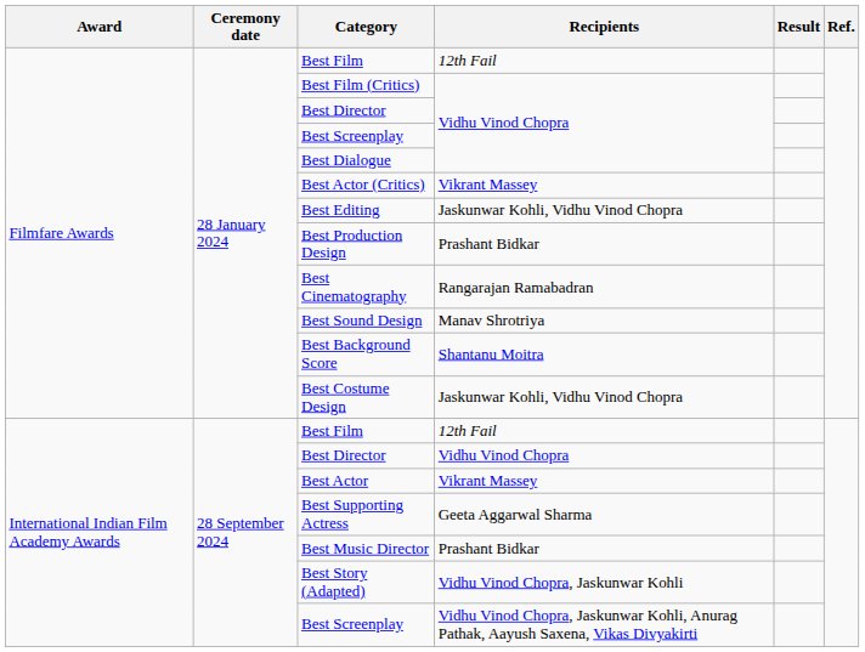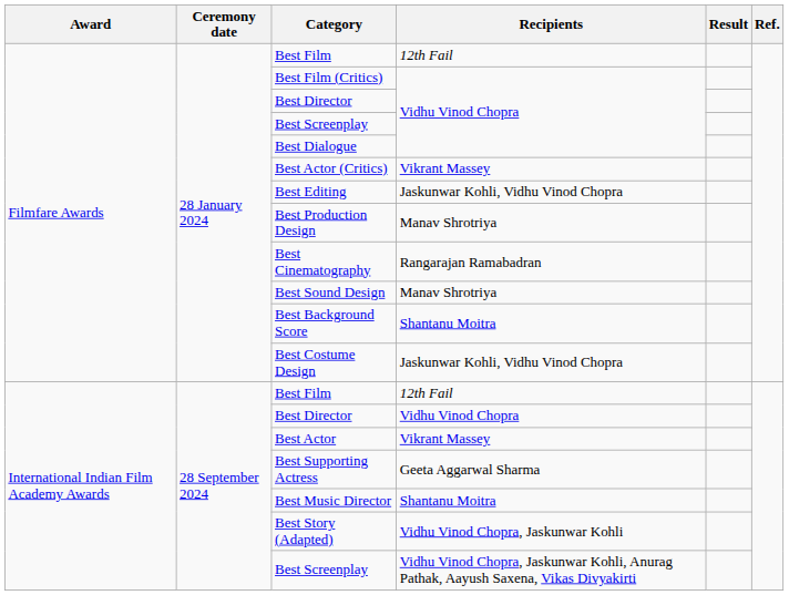 <table class="wikitable">
 <tr>
 <th>Award</th>
 <th>Ceremony date</th>
 <th>Category</th>
 <th>Recipients</th>
 <th>Result</th>
 <th>Ref.</th>
 </tr>
 <tr>
 <td rowspan="12"><a href='#'>Filmfare Awards</a></td>
 <td rowspan="12"><a href='#'>28 January 2024</a></td>
 <td><a href='#'>Best Film</a></td>
 <td><em>12th Fail</em></td>
 <td></td>
 <td rowspan="12"></td>
 </tr>
 <tr>
 <td><a href='#'>Best Film (Critics)</a></td>
 <td rowspan="4"><a href='#'>Vidhu Vinod Chopra</a></td>
 <td></td>
 </tr>
 <tr>
 <td><a href='#'>Best Director</a></td>
 <td></td>
 </tr>
 <tr>
 <td><a href='#'>Best Screenplay</a></td>
 <td></td>
 </tr>
 <tr>
 <td><a href='#'>Best Dialogue</a></td>
 <td></td>
 </tr>
 <tr>
 <td><a href='#'>Best Actor (Critics)</a></td>
 <td><a href='#'>Vikrant Massey</a></td>
 <td></td>
 </tr>
 <tr>
 <td><a href='#'>Best Editing</a></td>
 <td>Jaskunwar Kohli, Vidhu Vinod Chopra</td>
 <td></td>
 </tr>
 <tr>
 <td><a href='#'>Best Production Design</a></td>
-<td>Prashant Bidkar</td>
+<td>Manav Shrotriya</td>
 <td></td>
 </tr>
 <tr>
 <td><a href='#'>Best Cinematography</a></td>
 <td>Rangarajan Ramabadran</td>
 <td></td>
 </tr>
 <tr>
 <td><a href='#'>Best Sound Design</a></td>
 <td>Manav Shrotriya</td>
 <td></td>
 </tr>
 <tr>
 <td><a href='#'>Best Background Score</a></td>
 <td><a href='#'>Shantanu Moitra</a></td>
 <td></td>
 </tr>
 <tr>
 <td><a href='#'>Best Costume Design</a></td>
 <td>Jaskunwar Kohli, Vidhu Vinod Chopra</td>
 <td></td>
 </tr>
 <tr>
 <td rowspan="7"><a href='#'>International Indian Film Academy Awards</a></td>
 <td rowspan="7"><a href='#'>28 September 2024</a></td>
 <td><a href='#'>Best Film</a></td>
 <td><em>12th Fail</em></td>
 <td></td>
 <td rowspan="7"><br><br></td>
 </tr>
 <tr>
 <td><a href='#'>Best Director</a></td>
 <td><a href='#'>Vidhu Vinod Chopra</a></td>
 <td></td>
 </tr>
 <tr>
 <td><a href='#'>Best Actor</a></td>
 <td><a href='#'>Vikrant Massey</a></td>
 <td></td>
 </tr>
 <tr>
 <td><a href='#'>Best Supporting Actress</a></td>
 <td>Geeta Aggarwal Sharma</td>
 <td></td>
 </tr>
 <tr>
 <td><a href='#'>Best Music Director</a></td>
-<td>Prashant Bidkar</td>
+<td><a href='#'>Shantanu Moitra</a></td>
 <td></td>
 </tr>
 <tr>
 <td><a href='#'>Best Story (Adapted)</a></td>
 <td><a href='#'>Vidhu Vinod Chopra</a>, Jaskunwar Kohli</td>
 <td></td>
 </tr>
 <tr>
 <td><a href='#'>Best Screenplay</a></td>
 <td><a href='#'>Vidhu Vinod Chopra</a>, Jaskunwar Kohli, Anurag Pathak, Aayush Saxena, <a href='#'>Vikas Divyakirti</a></td>
 <td></td>
 </tr>
 </table>
